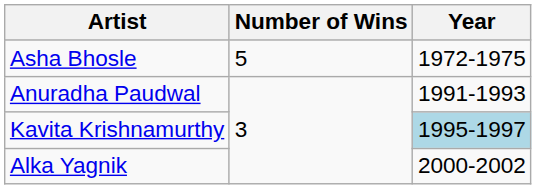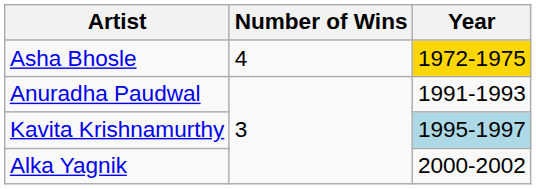 <table class="wikitable">
 <tr>
 <th>Artist</th>
 <th>Number of Wins</th>
 <th>Year</th>
 </tr>
 <tr>
 <td><a href='#'>Asha Bhosle</a></td>
-<td>5</td>
-<td>1972-1975</td>
+<td>4</td>
+<td style="background: gold;">1972-1975</td>
 </tr>
 <tr>
 <td><a href='#'>Anuradha Paudwal</a></td>
 <td rowspan="3">3</td>
 <td>1991-1993</td>
 </tr>
 <tr>
 <td><a href='#'>Kavita Krishnamurthy</a></td>
 <td style="background: lightblue;">1995-1997</td>
 </tr>
 <tr>
 <td><a href='#'>Alka Yagnik</a></td>
 <td>2000-2002</td>
 </tr>
 </table>
